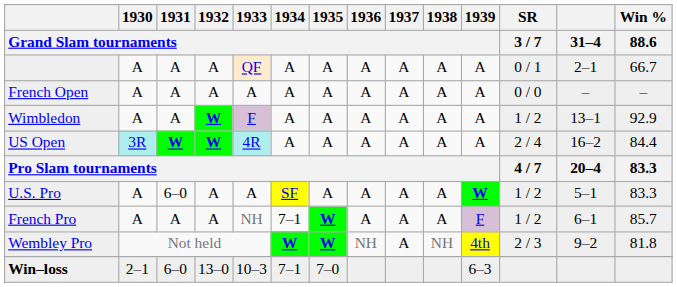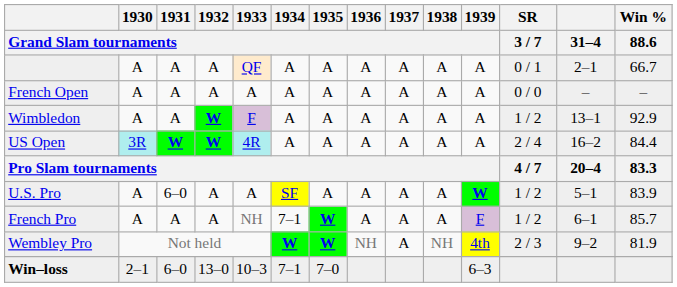 <table class=wikitable style=font-size:86%;text-align:center>
 <tr style="background:#efefef;">
 <th style="width:95px;"></th>
 <th>1930</th>
 <th>1931</th>
 <th>1932</th>
 <th>1933</th>
 <th>1934</th>
 <th>1935</th>
 <th>1936</th>
 <th>1937</th>
 <th>1938</th>
 <th>1939</th>
 <th style="width:45px;">SR</th>
 <th style="width:45px;"></th>
 <th style="width:45px;">Win %</th>
 </tr>
 <tr>
 <th style="text-align:left;" colspan=11><a href='#'>Grand Slam tournaments</a></th>
 <th>3 / 7</th>
 <th>31–4</th>
 <th>88.6</th>
 </tr>
 <tr>
 <td style="text-align:left;" bgcolor=efefef></td>
 <td>A</td>
 <td>A</td>
 <td>A</td>
 <td bgcolor=ffebcd><a href='#'>QF</a></td>
 <td>A</td>
 <td>A</td>
 <td>A</td>
 <td>A</td>
 <td>A</td>
 <td>A</td>
 <td bgcolor=efefef>0 / 1</td>
 <td bgcolor=efefef>2–1</td>
 <td bgcolor=efefef>66.7</td>
 </tr>
 <tr>
 <td style="text-align:left;" bgcolor=efefef><a href='#'>French Open</a></td>
 <td>A</td>
 <td>A</td>
 <td>A</td>
 <td>A</td>
 <td>A</td>
 <td>A</td>
 <td>A</td>
 <td>A</td>
 <td>A</td>
 <td>A</td>
 <td bgcolor=efefef>0 / 0</td>
 <td bgcolor=efefef>–</td>
 <td bgcolor=efefef>–</td>
 </tr>
 <tr>
 <td style="text-align:left;" bgcolor=efefef><a href='#'>Wimbledon</a></td>
 <td>A</td>
 <td>A</td>
 <td bgcolor=lime><strong><a href='#'>W</a></strong></td>
 <td bgcolor=thistle><a href='#'>F</a></td>
 <td>A</td>
 <td>A</td>
 <td>A</td>
 <td>A</td>
 <td>A</td>
 <td>A</td>
 <td bgcolor=efefef>1 / 2</td>
 <td bgcolor=efefef>13–1</td>
 <td bgcolor=efefef>92.9</td>
 </tr>
 <tr>
 <td style="text-align:left;" bgcolor=efefef><a href='#'>US Open</a></td>
 <td bgcolor=afeeee><a href='#'>3R</a></td>
 <td bgcolor=lime><strong><a href='#'>W</a></strong></td>
 <td bgcolor=lime><strong><a href='#'>W</a></strong></td>
 <td bgcolor=afeeee><a href='#'>4R</a></td>
 <td>A</td>
 <td>A</td>
 <td>A</td>
 <td>A</td>
 <td>A</td>
 <td>A</td>
 <td bgcolor=efefef>2 / 4</td>
 <td bgcolor=efefef>16–2</td>
 <td bgcolor=efefef>84.4</td>
 </tr>
 <tr>
 <th style="text-align:left;" colspan=11><a href='#'>Pro Slam tournaments</a></th>
 <th>4 / 7</th>
 <th>20–4</th>
 <th>83.3</th>
 </tr>
 <tr>
 <td style="text-align:left;" bgcolor=efefef><a href='#'>U.S. Pro</a></td>
 <td>A</td>
 <td>6–0</td>
 <td>A</td>
 <td>A</td>
 <td bgcolor=yellow><a href='#'>SF</a></td>
 <td>A</td>
 <td>A</td>
 <td>A</td>
 <td>A</td>
 <td bgcolor=lime><strong><a href='#'>W</a></strong></td>
 <td bgcolor=efefef>1 / 2</td>
 <td bgcolor=efefef>5–1</td>
-<td bgcolor=efefef>83.3</td>
+<td bgcolor=efefef>83.9</td>
 </tr>
 <tr>
 <td style="text-align:left;" bgcolor=efefef><a href='#'>French Pro</a></td>
 <td>A</td>
 <td>A</td>
 <td>A</td>
 <td style=color:#767676>NH</td>
 <td>7–1</td>
 <td bgcolor=lime><strong><a href='#'>W</a></strong></td>
 <td>A</td>
 <td>A</td>
 <td>A</td>
 <td bgcolor=thistle><a href='#'>F</a></td>
 <td bgcolor=efefef>1 / 2</td>
 <td bgcolor=efefef>6–1</td>
 <td bgcolor=efefef>85.7</td>
 </tr>
 <tr>
 <td style="text-align:left;" bgcolor=efefef><a href='#'>Wembley Pro</a></td>
 <td colspan=4 style=color:#767676>Not held</td>
 <td bgcolor=lime><strong><a href='#'>W</a></strong></td>
 <td bgcolor=lime><strong><a href='#'>W</a></strong></td>
 <td style=color:#767676>NH</td>
 <td>A</td>
 <td style=color:#767676>NH</td>
 <td bgcolor=yellow><a href='#'>4th</a></td>
 <td bgcolor=efefef>2 / 3</td>
 <td bgcolor=efefef>9–2</td>
-<td bgcolor=efefef>81.8</td>
+<td bgcolor=efefef>81.9</td>
 </tr>
 <tr>
 </tr>
 <tr style="background:#efefef;">
 <td style="text-align:left;" bgcolor=efefef><strong>Win–loss</strong></td>
 <td>2–1</td>
 <td>6–0</td>
 <td>13–0</td>
 <td>10–3</td>
 <td>7–1</td>
 <td>7–0</td>
 <td></td>
 <td></td>
 <td></td>
 <td>6–3</td>
 <td bgcolor=efefef></td>
 <td bgcolor=efefef></td>
 <td bgcolor=efefef></td>
 </tr>
 </table>
